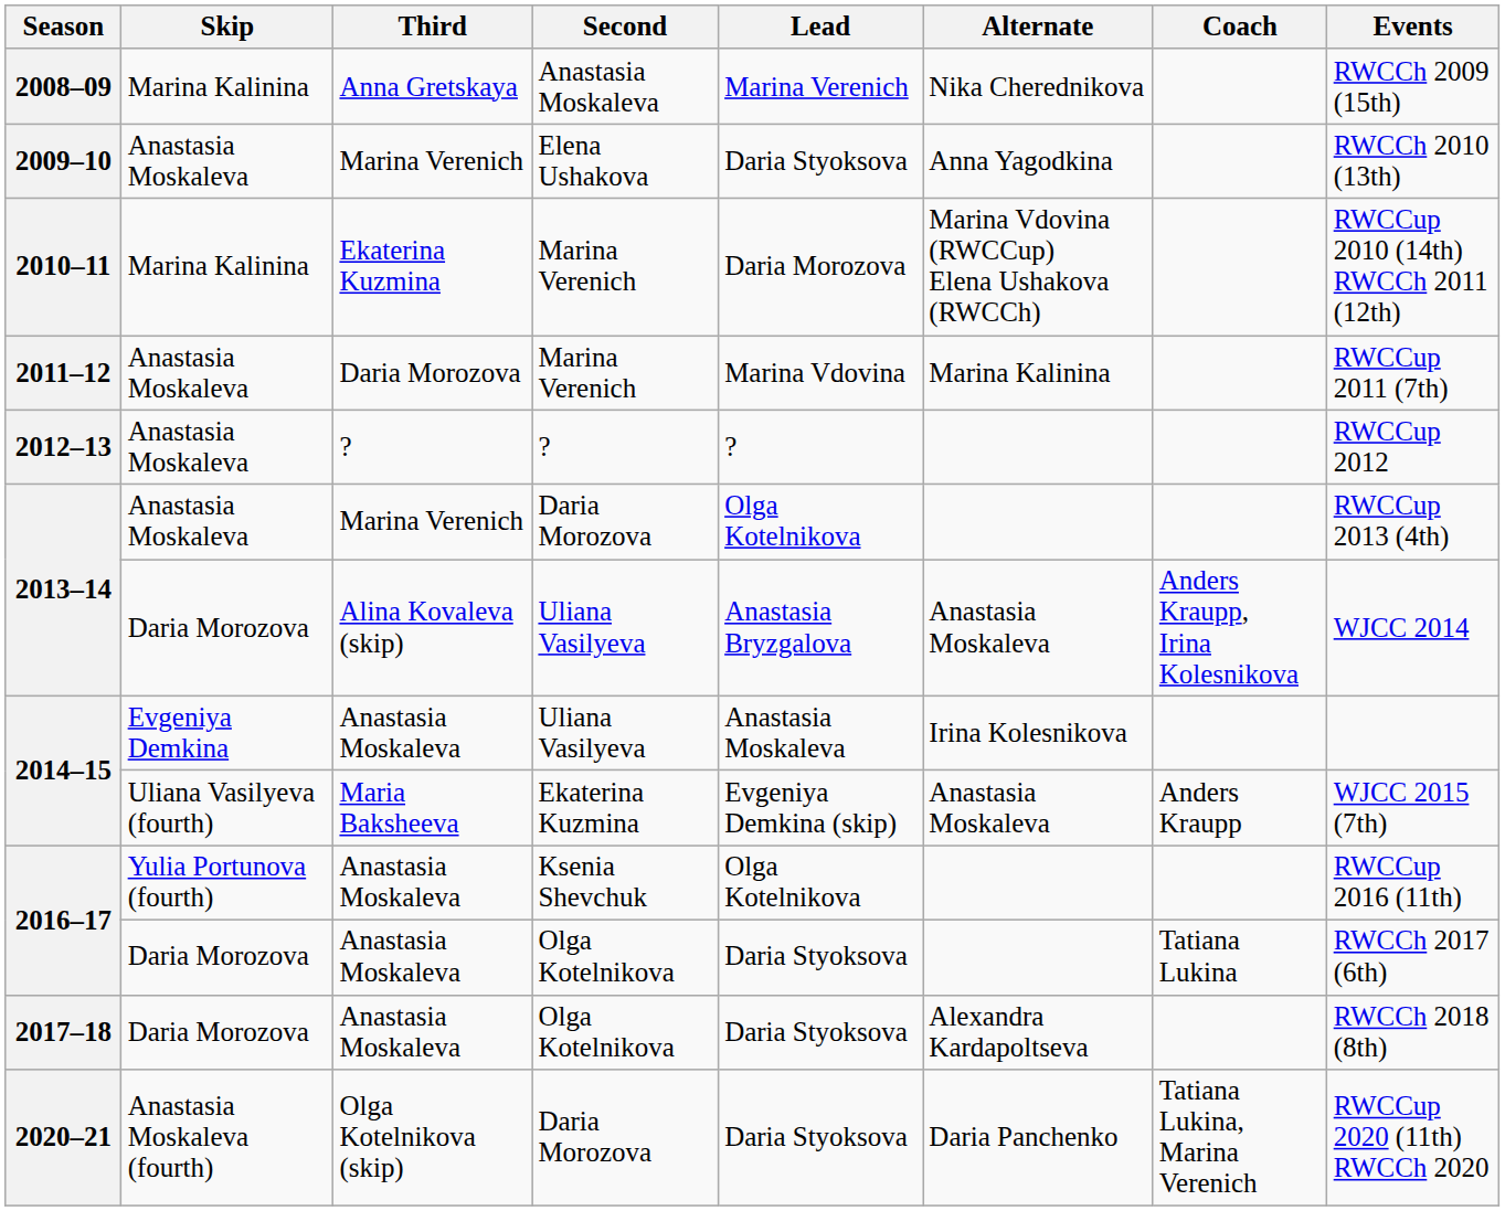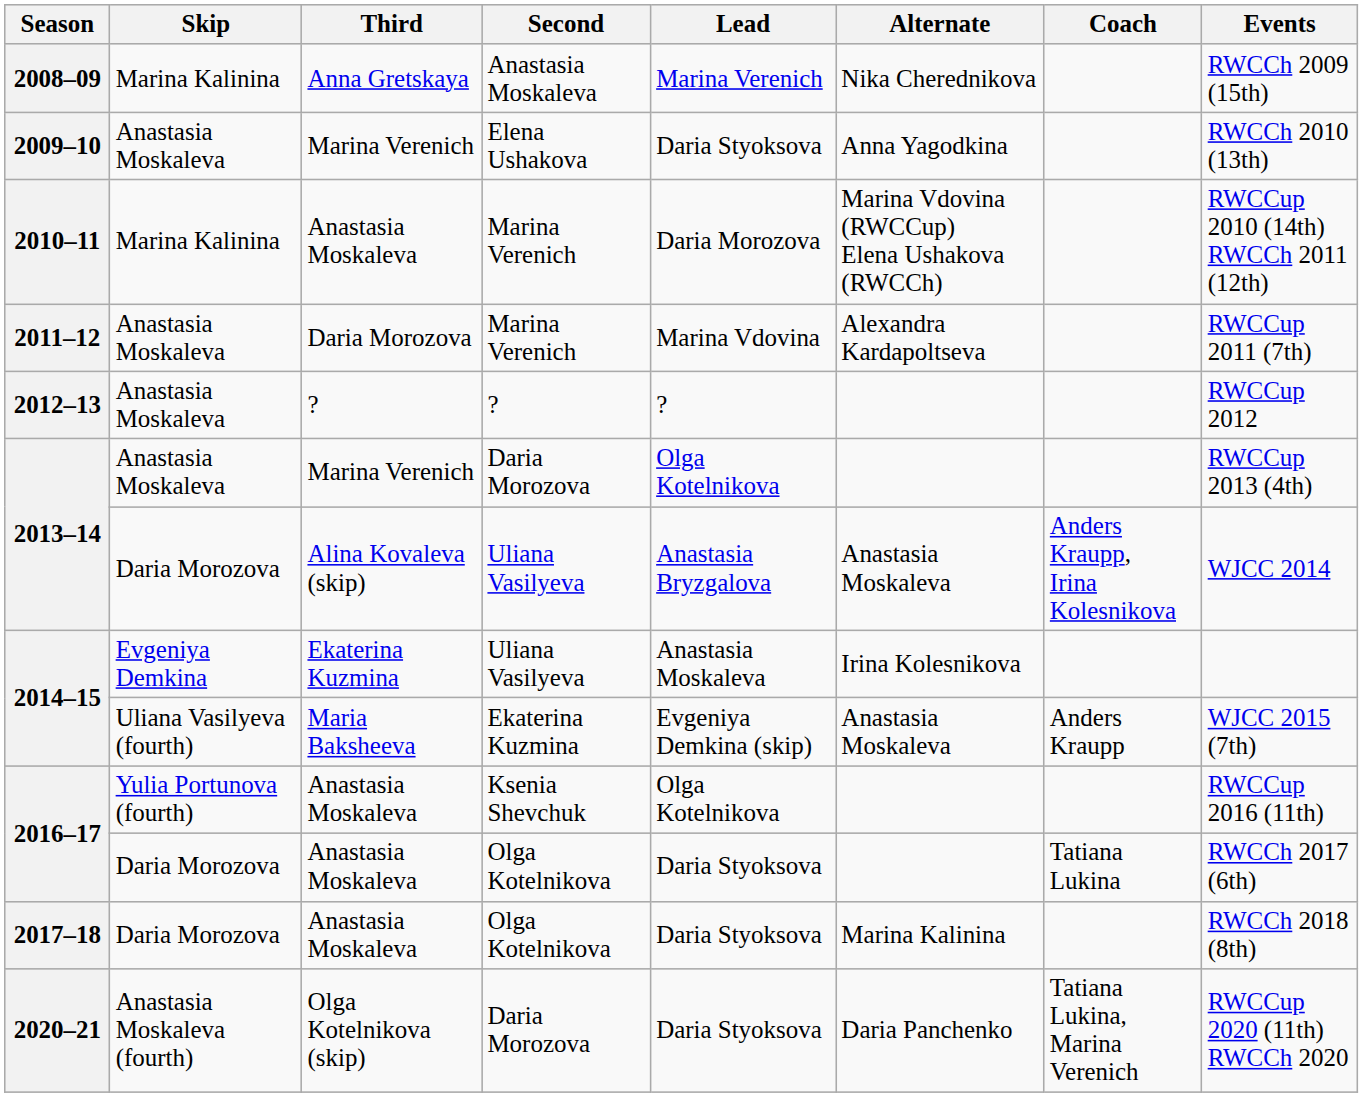 <table class="wikitable">
 <tr>
 <th scope"col" width=60>Season</th>
 <th scope"col">Skip</th>
 <th scope"col">Third</th>
 <th scope"col">Second</th>
 <th scope"col">Lead</th>
 <th scope"col">Alternate</th>
 <th scope"col">Coach</th>
 <th scope"col">Events</th>
 </tr>
 <tr>
 <th scope="row">2008–09</th>
 <td>Marina Kalinina</td>
 <td><a href='#'>Anna Gretskaya</a></td>
 <td>Anastasia Moskaleva</td>
 <td><a href='#'>Marina Verenich</a></td>
 <td>Nika Cherednikova</td>
 <td></td>
 <td><a href='#'>RWCCh</a> 2009 (15th)</td>
 </tr>
 <tr>
 <th scope="row">2009–10</th>
 <td>Anastasia Moskaleva</td>
 <td>Marina Verenich</td>
 <td>Elena Ushakova</td>
 <td>Daria Styoksova</td>
 <td>Anna Yagodkina</td>
 <td></td>
 <td><a href='#'>RWCCh</a> 2010 (13th)</td>
 </tr>
 <tr>
 <th scope="row">2010–11</th>
 <td>Marina Kalinina</td>
-<td><a href='#'>Ekaterina Kuzmina</a></td>
+<td>Anastasia Moskaleva</td>
 <td>Marina Verenich</td>
 <td>Daria Morozova</td>
 <td>Marina Vdovina (RWCCup)<br>Elena Ushakova (RWCCh)</td>
 <td></td>
 <td><a href='#'>RWCCup</a> 2010 (14th)<br><a href='#'>RWCCh</a> 2011 (12th)</td>
 </tr>
 <tr>
 <th scope="row">2011–12</th>
 <td>Anastasia Moskaleva</td>
 <td>Daria Morozova</td>
 <td>Marina Verenich</td>
 <td>Marina Vdovina</td>
-<td>Marina Kalinina</td>
+<td>Alexandra Kardapoltseva</td>
 <td></td>
 <td><a href='#'>RWCCup</a> 2011 (7th)</td>
 </tr>
 <tr>
 <th scope="row">2012–13</th>
 <td>Anastasia Moskaleva</td>
 <td>?</td>
 <td>?</td>
 <td>?</td>
 <td></td>
 <td></td>
 <td><a href='#'>RWCCup</a> 2012 </td>
 </tr>
 <tr>
 <th scope="row" rowspan=2>2013–14</th>
 <td>Anastasia Moskaleva</td>
 <td>Marina Verenich</td>
 <td>Daria Morozova</td>
 <td><a href='#'>Olga Kotelnikova</a></td>
 <td></td>
 <td></td>
 <td><a href='#'>RWCCup</a> 2013 (4th)</td>
 </tr>
 <tr>
 <td>Daria Morozova</td>
 <td><a href='#'>Alina Kovaleva</a> (skip)</td>
 <td><a href='#'>Uliana Vasilyeva</a></td>
 <td><a href='#'>Anastasia Bryzgalova</a></td>
 <td>Anastasia Moskaleva</td>
 <td><a href='#'>Anders Kraupp</a>,<br><a href='#'>Irina Kolesnikova</a></td>
 <td><a href='#'>WJCC 2014</a> </td>
 </tr>
 <tr>
 <th scope="row" rowspan=2>2014–15</th>
 <td><a href='#'>Evgeniya Demkina</a></td>
-<td>Anastasia Moskaleva</td>
+<td><a href='#'>Ekaterina Kuzmina</a></td>
 <td>Uliana Vasilyeva</td>
 <td>Anastasia Moskaleva</td>
 <td>Irina Kolesnikova</td>
 <td></td>
 <td></td>
 </tr>
 <tr>
 <td>Uliana Vasilyeva (fourth)</td>
 <td><a href='#'>Maria Baksheeva</a></td>
 <td>Ekaterina Kuzmina</td>
 <td>Evgeniya Demkina (skip)</td>
 <td>Anastasia Moskaleva</td>
 <td>Anders Kraupp</td>
 <td><a href='#'>WJCC 2015</a> (7th)</td>
 </tr>
 <tr>
 <th scope="row" rowspan=2>2016–17</th>
 <td><a href='#'>Yulia Portunova</a> (fourth)</td>
 <td>Anastasia Moskaleva</td>
 <td>Ksenia Shevchuk</td>
 <td>Olga Kotelnikova</td>
 <td></td>
 <td></td>
 <td><a href='#'>RWCCup</a> 2016 (11th)</td>
 </tr>
 <tr>
 <td>Daria Morozova</td>
 <td>Anastasia Moskaleva</td>
 <td>Olga Kotelnikova</td>
 <td>Daria Styoksova</td>
 <td></td>
 <td>Tatiana Lukina</td>
 <td><a href='#'>RWCCh</a> 2017 (6th)</td>
 </tr>
 <tr>
 <th scope="row">2017–18</th>
 <td>Daria Morozova</td>
 <td>Anastasia Moskaleva</td>
 <td>Olga Kotelnikova</td>
 <td>Daria Styoksova</td>
-<td>Alexandra Kardapoltseva</td>
+<td>Marina Kalinina</td>
 <td></td>
 <td><a href='#'>RWCCh</a> 2018 (8th)</td>
 </tr>
 <tr>
 <th scope="row">2020–21</th>
 <td>Anastasia Moskaleva (fourth)</td>
 <td>Olga Kotelnikova (skip)</td>
 <td>Daria Morozova</td>
 <td>Daria Styoksova</td>
 <td>Daria Panchenko</td>
 <td>Tatiana Lukina,<br>Marina Verenich</td>
 <td><a href='#'>RWCCup 2020</a> (11th) <br> <a href='#'>RWCCh</a> 2020 </td>
 </tr>
 </table>
